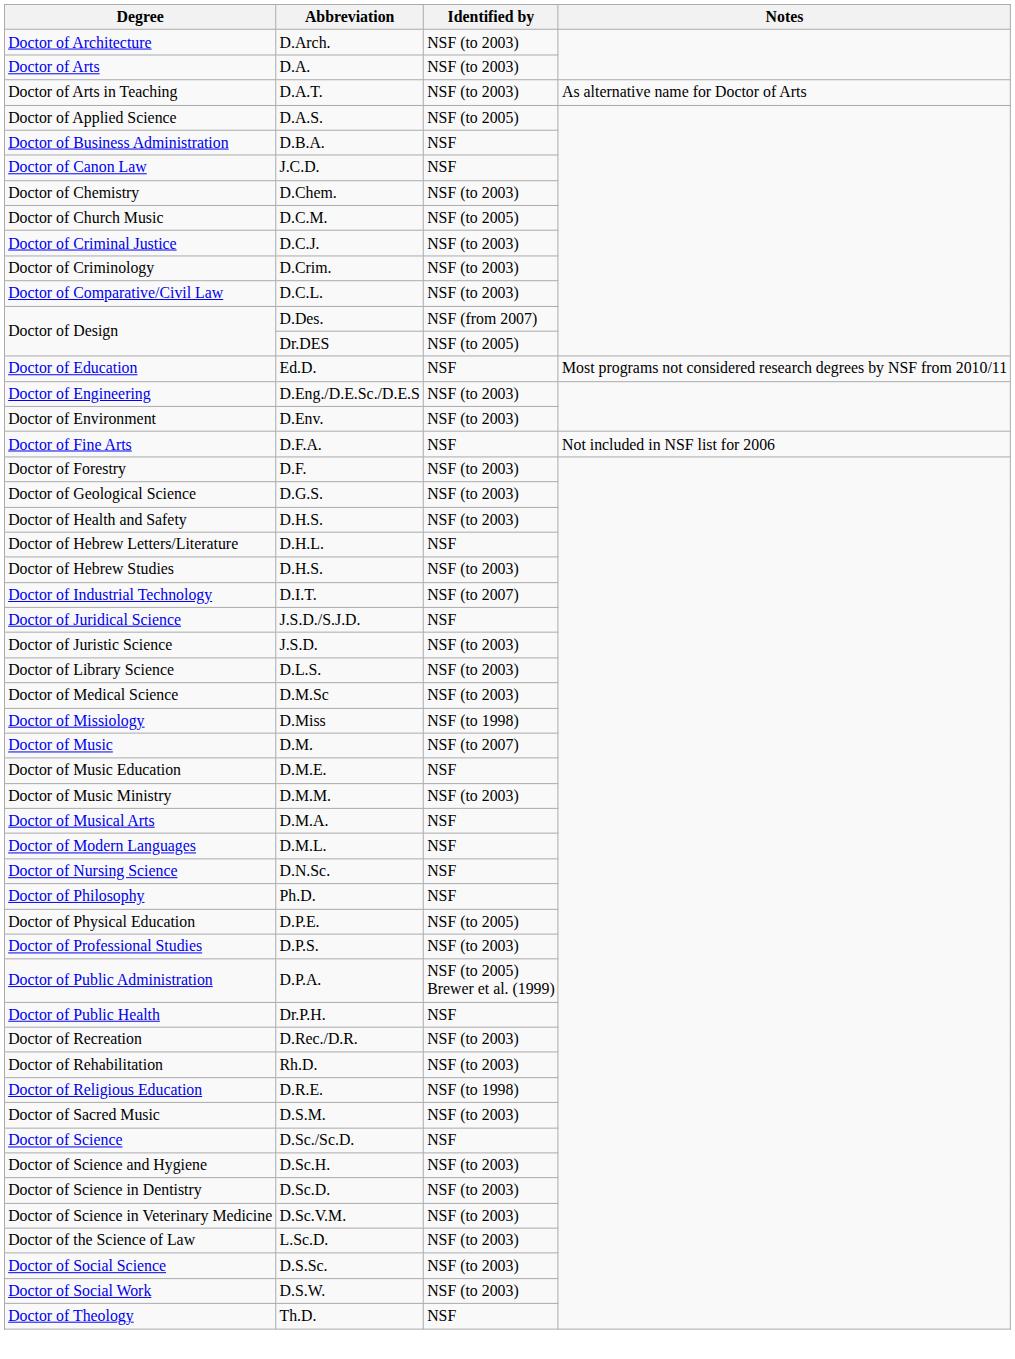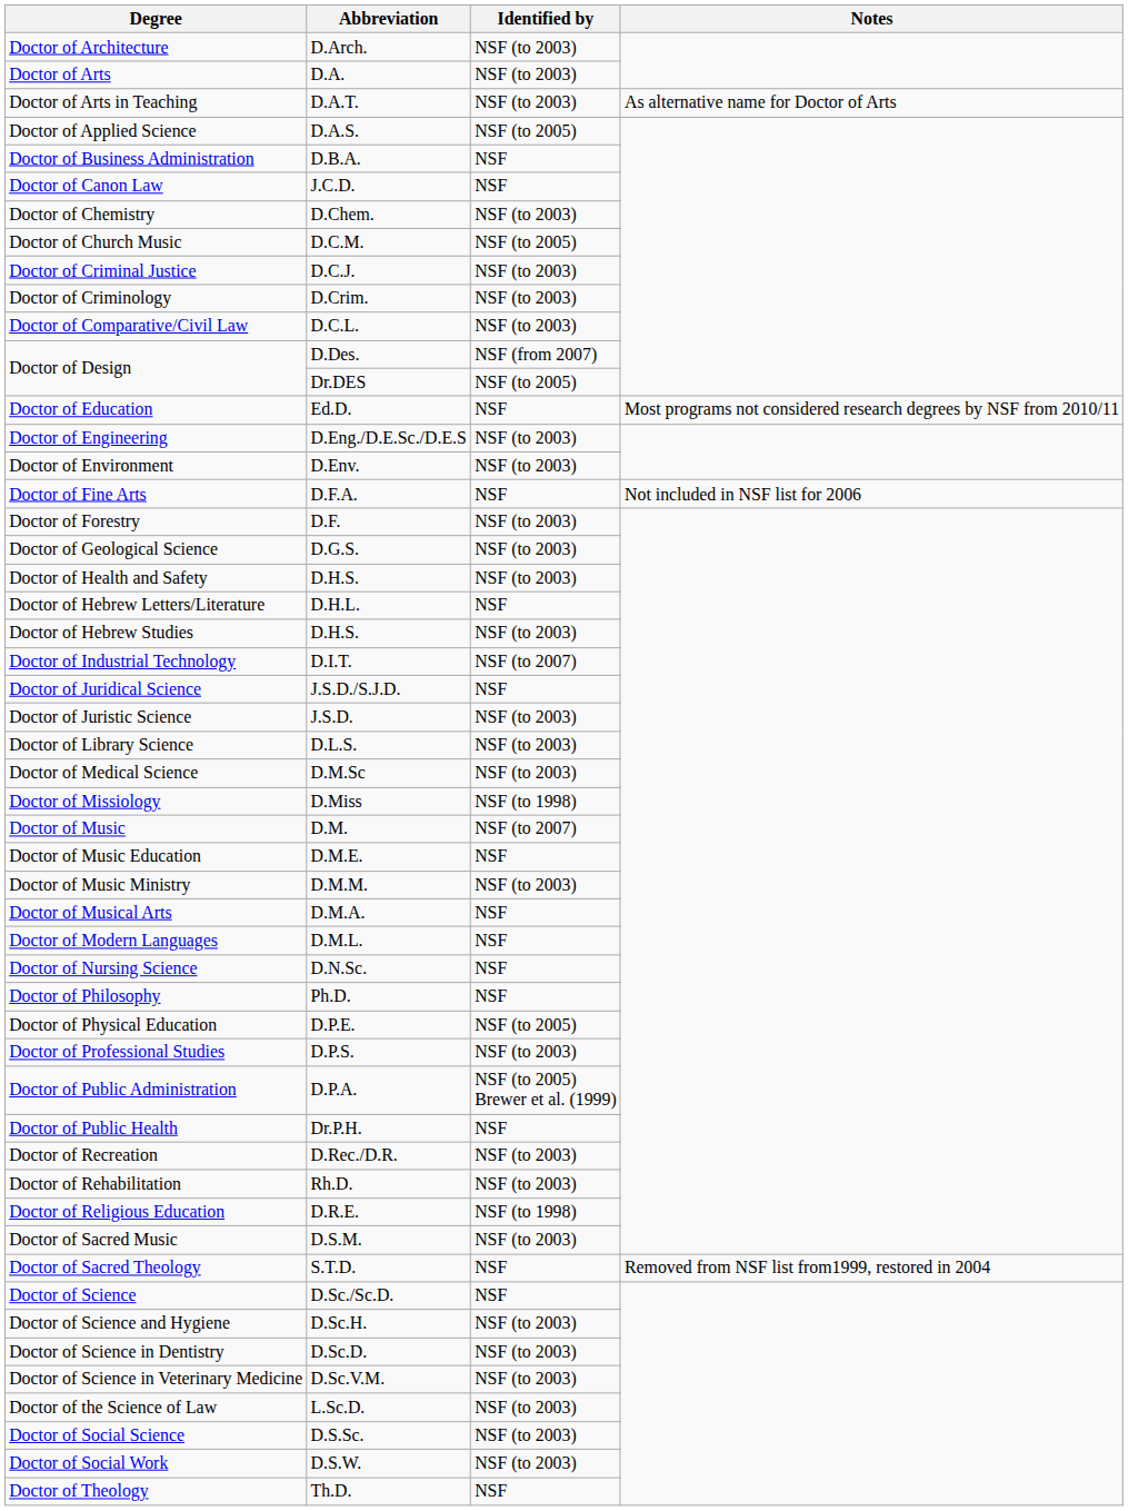 <table class=wikitable>
 <tr>
 <th>Degree</th>
 <th>Abbreviation</th>
 <th>Identified by</th>
 <th>Notes</th>
 </tr>
 <tr>
 <td><a href='#'>Doctor of Architecture</a></td>
 <td>D.Arch.</td>
 <td>NSF (to 2003)</td>
 </tr>
 <tr>
 <td><a href='#'>Doctor of Arts</a></td>
 <td>D.A.</td>
 <td>NSF (to 2003)</td>
 </tr>
 <tr>
 <td>Doctor of Arts in Teaching</td>
 <td>D.A.T.</td>
 <td>NSF (to 2003)</td>
 <td>As alternative name for Doctor of Arts</td>
 </tr>
 <tr>
 <td>Doctor of Applied Science</td>
 <td>D.A.S.</td>
 <td>NSF (to 2005)</td>
 </tr>
 <tr>
 <td><a href='#'>Doctor of Business Administration</a></td>
 <td>D.B.A.</td>
 <td>NSF</td>
 </tr>
 <tr>
 <td><a href='#'>Doctor of Canon Law</a></td>
 <td>J.C.D.</td>
 <td>NSF</td>
 </tr>
 <tr>
 <td>Doctor of Chemistry</td>
 <td>D.Chem.</td>
 <td>NSF (to 2003)</td>
 </tr>
 <tr>
 <td>Doctor of Church Music</td>
 <td>D.C.M.</td>
 <td>NSF (to 2005)</td>
 </tr>
 <tr>
 <td><a href='#'>Doctor of Criminal Justice</a></td>
 <td>D.C.J.</td>
 <td>NSF (to 2003)</td>
 </tr>
 <tr>
 <td>Doctor of Criminology</td>
 <td>D.Crim.</td>
 <td>NSF (to 2003)</td>
 </tr>
 <tr>
 <td><a href='#'>Doctor of Comparative/Civil Law</a></td>
 <td>D.C.L.</td>
 <td>NSF (to 2003)</td>
 </tr>
 <tr>
 <td rowspan=2>Doctor of Design</td>
 <td>D.Des.</td>
 <td>NSF (from 2007)</td>
 </tr>
 <tr>
 <td>Dr.DES</td>
 <td>NSF (to 2005)</td>
 </tr>
 <tr>
 <td><a href='#'>Doctor of Education</a></td>
 <td>Ed.D.</td>
 <td>NSF</td>
 <td>Most programs not considered research degrees by NSF from 2010/11</td>
 </tr>
 <tr>
 <td><a href='#'>Doctor of Engineering</a></td>
 <td>D.Eng./D.E.Sc./D.E.S</td>
 <td>NSF (to 2003)</td>
 </tr>
 <tr>
 <td>Doctor of Environment</td>
 <td>D.Env.</td>
 <td>NSF (to 2003)</td>
 </tr>
 <tr>
 <td><a href='#'>Doctor of Fine Arts</a></td>
 <td>D.F.A.</td>
 <td>NSF</td>
 <td>Not included in NSF list for 2006</td>
 </tr>
 <tr>
 <td>Doctor of Forestry</td>
 <td>D.F.</td>
 <td>NSF (to 2003)</td>
 </tr>
 <tr>
 <td>Doctor of Geological Science</td>
 <td>D.G.S.</td>
 <td>NSF (to 2003)</td>
 </tr>
 <tr>
 <td>Doctor of Health and Safety</td>
 <td>D.H.S.</td>
 <td>NSF (to 2003)</td>
 </tr>
 <tr>
 <td>Doctor of Hebrew Letters/Literature</td>
 <td>D.H.L.</td>
 <td>NSF</td>
 </tr>
 <tr>
 <td>Doctor of Hebrew Studies</td>
 <td>D.H.S.</td>
 <td>NSF (to 2003)</td>
 </tr>
 <tr>
 <td><a href='#'>Doctor of Industrial Technology</a></td>
 <td>D.I.T.</td>
 <td>NSF (to 2007)</td>
 </tr>
 <tr>
 <td><a href='#'>Doctor of Juridical Science</a></td>
 <td>J.S.D./S.J.D.</td>
 <td>NSF</td>
 </tr>
 <tr>
 <td>Doctor of Juristic Science</td>
 <td>J.S.D.</td>
 <td>NSF (to 2003)</td>
 </tr>
 <tr>
 <td>Doctor of Library Science</td>
 <td>D.L.S.</td>
 <td>NSF (to 2003)</td>
 </tr>
 <tr>
 <td>Doctor of Medical Science</td>
 <td>D.M.Sc</td>
 <td>NSF (to 2003)</td>
 </tr>
 <tr>
 <td><a href='#'>Doctor of Missiology</a></td>
 <td>D.Miss</td>
 <td>NSF (to 1998)</td>
 </tr>
 <tr>
 <td><a href='#'>Doctor of Music</a></td>
 <td>D.M.</td>
 <td>NSF (to 2007)</td>
 </tr>
 <tr>
 <td>Doctor of Music Education</td>
 <td>D.M.E.</td>
 <td>NSF</td>
 </tr>
 <tr>
 <td>Doctor of Music Ministry</td>
 <td>D.M.M.</td>
 <td>NSF (to 2003)</td>
 </tr>
 <tr>
 <td><a href='#'>Doctor of Musical Arts</a></td>
 <td>D.M.A.</td>
 <td>NSF</td>
 </tr>
 <tr>
 <td><a href='#'>Doctor of Modern Languages</a></td>
 <td>D.M.L.</td>
 <td>NSF</td>
 </tr>
 <tr>
 <td><a href='#'>Doctor of Nursing Science</a></td>
 <td>D.N.Sc.</td>
 <td>NSF</td>
 </tr>
 <tr>
 <td><a href='#'>Doctor of Philosophy</a></td>
 <td>Ph.D.</td>
 <td>NSF</td>
 </tr>
 <tr>
 <td>Doctor of Physical Education</td>
 <td>D.P.E.</td>
 <td>NSF (to 2005)</td>
 </tr>
 <tr>
 <td><a href='#'>Doctor of Professional Studies</a></td>
 <td>D.P.S.</td>
 <td>NSF (to 2003)</td>
 </tr>
 <tr>
 <td><a href='#'>Doctor of Public Administration</a></td>
 <td>D.P.A.</td>
 <td>NSF (to 2005)<br>Brewer et al. (1999)</td>
 </tr>
 <tr>
 <td><a href='#'>Doctor of Public Health</a></td>
 <td>Dr.P.H.</td>
 <td>NSF</td>
 </tr>
 <tr>
 <td>Doctor of Recreation</td>
 <td>D.Rec./D.R.</td>
 <td>NSF (to 2003)</td>
 </tr>
 <tr>
 <td>Doctor of Rehabilitation</td>
 <td>Rh.D.</td>
 <td>NSF (to 2003)</td>
 </tr>
 <tr>
 <td><a href='#'>Doctor of Religious Education</a></td>
 <td>D.R.E.</td>
 <td>NSF (to 1998)</td>
 </tr>
 <tr>
 <td>Doctor of Sacred Music</td>
 <td>D.S.M.</td>
 <td>NSF (to 2003)</td>
 </tr>
 <tr>
+<td><a href='#'>Doctor of Sacred Theology</a></td>
+<td>S.T.D.</td>
+<td>NSF</td>
+<td>Removed from NSF list from1999, restored in 2004</td>
+</tr>
+<tr>
 <td><a href='#'>Doctor of Science</a></td>
 <td>D.Sc./Sc.D.</td>
 <td>NSF</td>
 </tr>
 <tr>
 <td>Doctor of Science and Hygiene</td>
 <td>D.Sc.H.</td>
 <td>NSF (to 2003)</td>
 </tr>
 <tr>
 <td>Doctor of Science in Dentistry</td>
 <td>D.Sc.D.</td>
 <td>NSF (to 2003)</td>
 </tr>
 <tr>
 <td>Doctor of Science in Veterinary Medicine</td>
 <td>D.Sc.V.M.</td>
 <td>NSF (to 2003)</td>
 </tr>
 <tr>
 <td>Doctor of the Science of Law</td>
 <td>L.Sc.D.</td>
 <td>NSF (to 2003)</td>
 </tr>
 <tr>
 <td><a href='#'>Doctor of Social Science</a></td>
 <td>D.S.Sc.</td>
 <td>NSF (to 2003)</td>
 </tr>
 <tr>
 <td><a href='#'>Doctor of Social Work</a></td>
 <td>D.S.W.</td>
 <td>NSF (to 2003)</td>
 </tr>
 <tr>
 <td><a href='#'>Doctor of Theology</a></td>
 <td>Th.D.</td>
 <td>NSF</td>
 </tr>
 </table>
